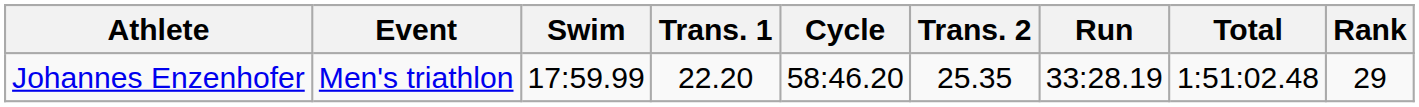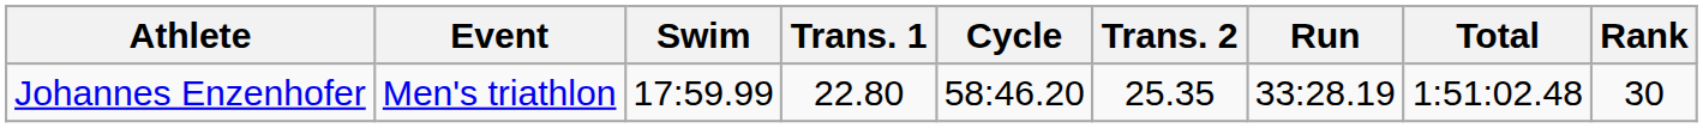 <table class=wikitable style=font-size:90%;text-align:center>
 <tr>
 <th>Athlete</th>
 <th>Event</th>
 <th>Swim</th>
 <th>Trans. 1</th>
 <th>Cycle</th>
 <th>Trans. 2</th>
 <th>Run</th>
 <th>Total</th>
 <th>Rank</th>
 </tr>
 <tr>
 <td align=left><a href='#'>Johannes Enzenhofer</a></td>
 <td align=left><a href='#'>Men's triathlon</a></td>
 <td>17:59.99</td>
-<td>22.20</td>
+<td>22.80</td>
 <td>58:46.20</td>
 <td>25.35</td>
 <td>33:28.19</td>
 <td>1:51:02.48</td>
-<td>29</td>
+<td>30</td>
 </tr>
 </table>
